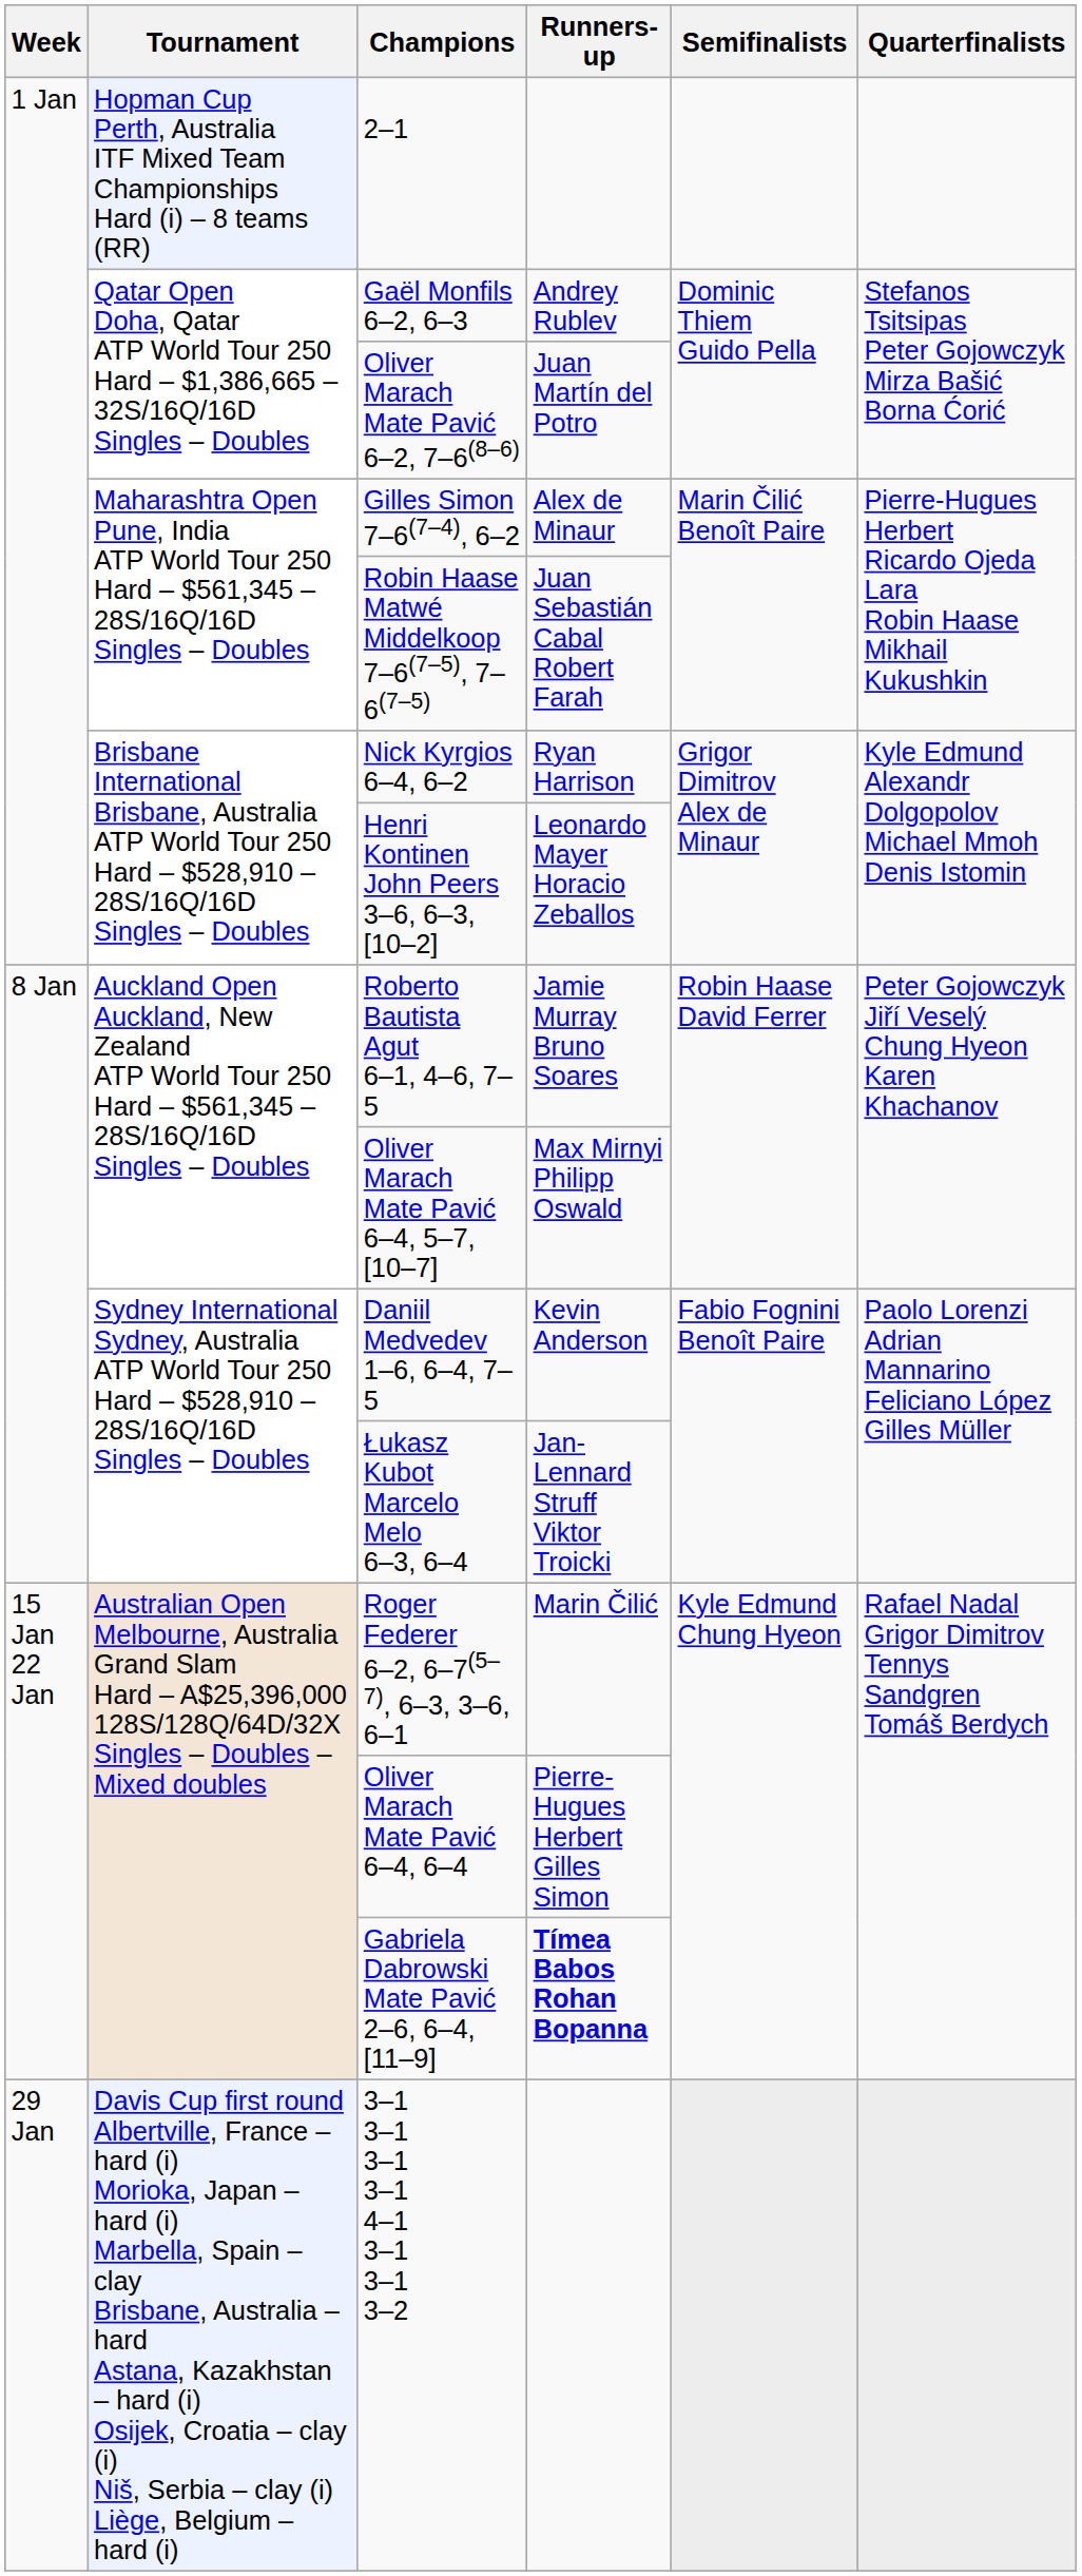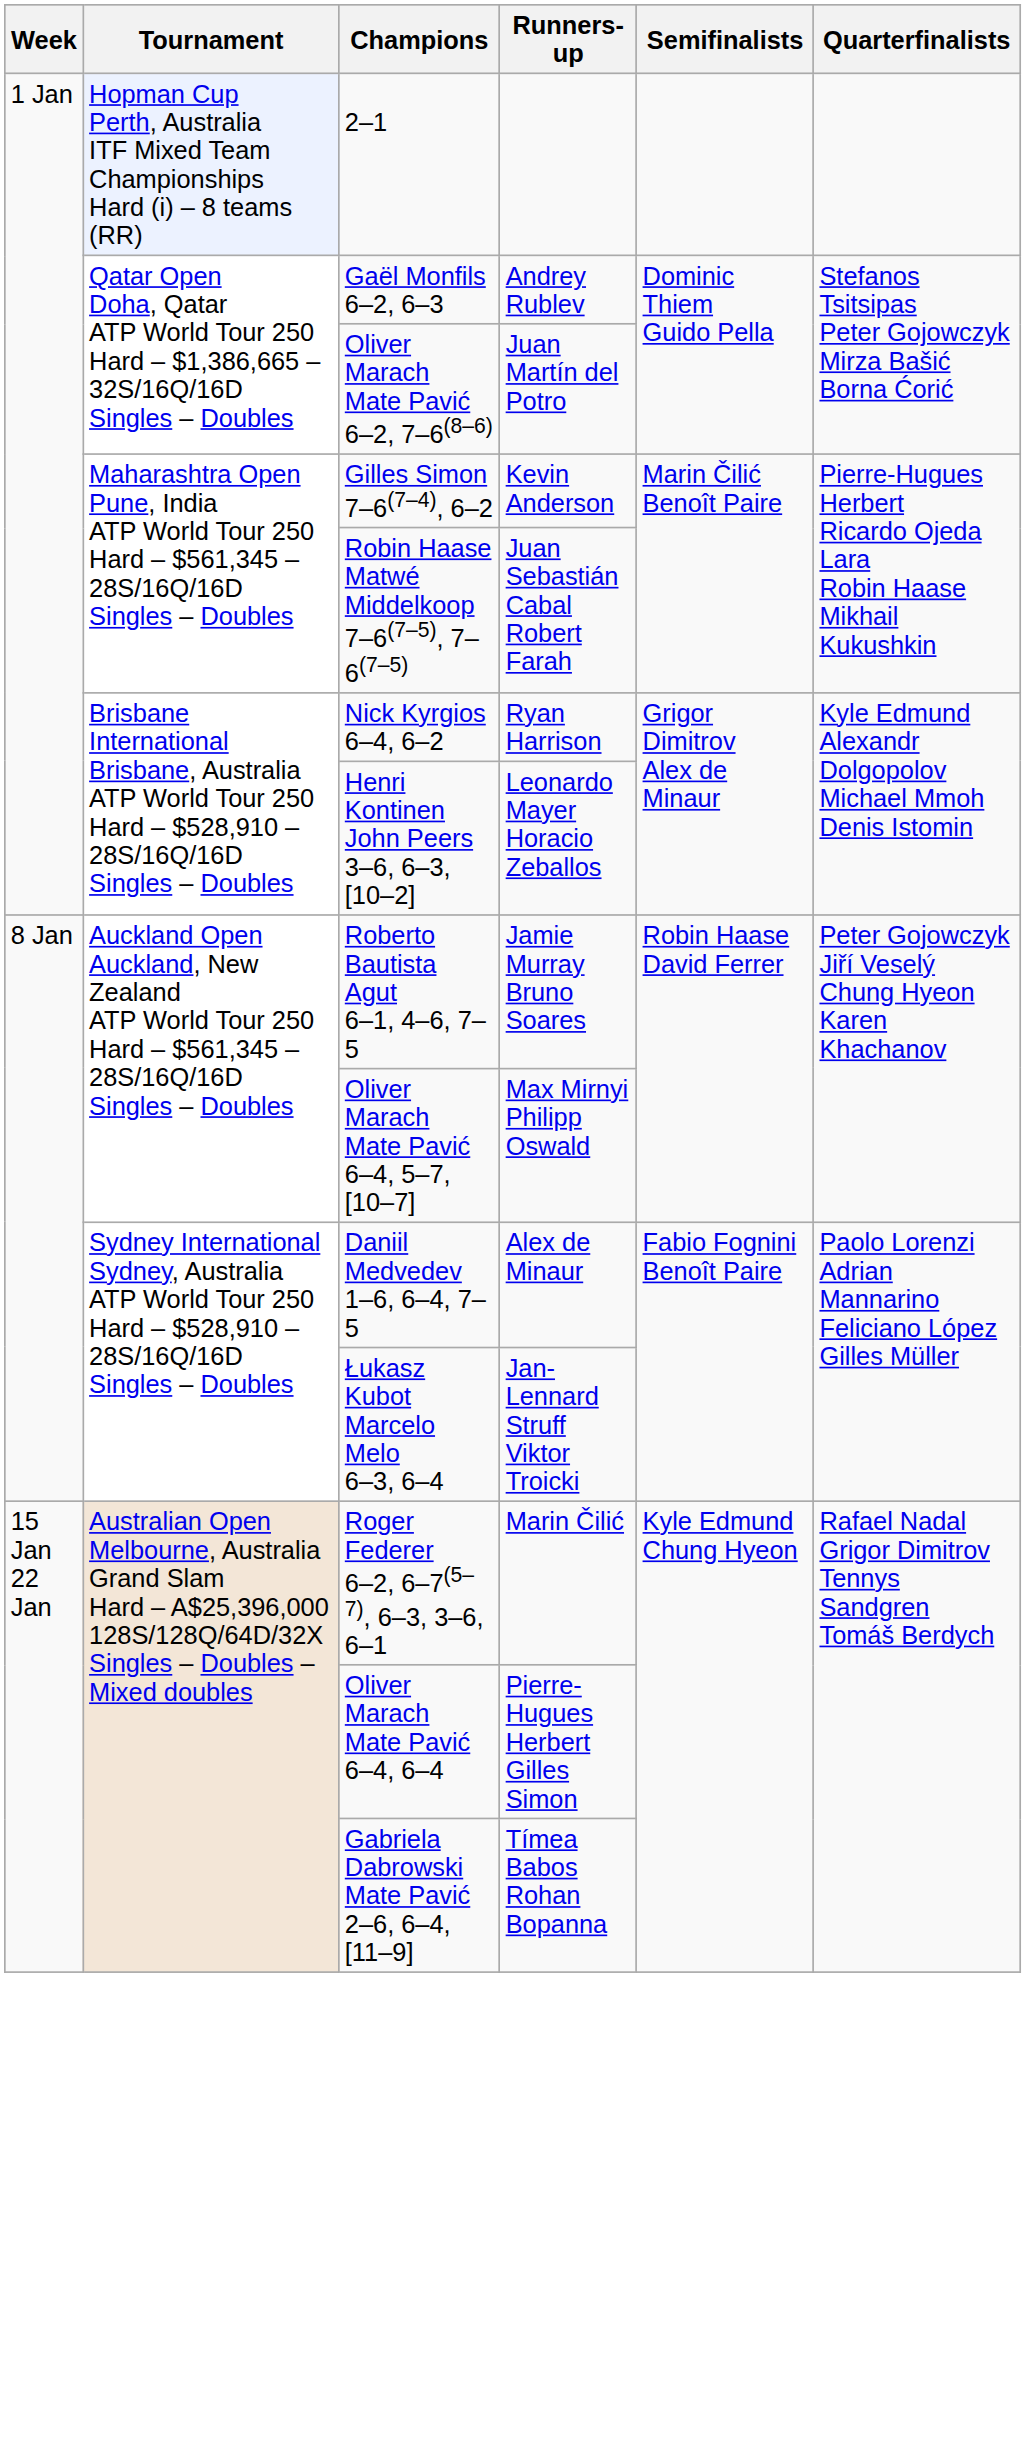 <table class=wikitable style=font-size:95%>
 <tr>
 <th style="width:48px;">Week</th>
 <th style="width:250px;">Tournament</th>
 <th style="width:205px;">Champions</th>
 <th style="width:205px;">Runners-up</th>
 <th style="width:190px;">Semifinalists</th>
 <th style="width:190px;">Quarterfinalists</th>
 </tr>
 <tr valign=top>
 <td rowspan="7">1 Jan</td>
 <td style="background:#ECF2FF;"><a href='#'>Hopman Cup</a><br><a href='#'>Perth</a>, Australia<br>ITF Mixed Team Championships<br>Hard (i) – 8 teams (RR)</td>
 <td> <br> 2–1</td>
 <td></td>
 <td><br><br></td>
 <td><br><br></td>
 </tr>
 <tr valign=top>
 <td style="background:#fff;" rowspan="2"><a href='#'>Qatar Open</a><br> <a href='#'>Doha</a>, Qatar<br>ATP World Tour 250<br>Hard – $1,386,665 – 32S/16Q/16D<br><a href='#'>Singles</a> – <a href='#'>Doubles</a></td>
 <td> <a href='#'>Gaël Monfils</a><br>6–2, 6–3</td>
 <td> <a href='#'>Andrey Rublev</a></td>
 <td rowspan=2> <a href='#'>Dominic Thiem</a><br>  <a href='#'>Guido Pella</a></td>
 <td rowspan=2> <a href='#'>Stefanos Tsitsipas</a> <br>  <a href='#'>Peter Gojowczyk</a> <br> <a href='#'>Mirza Bašić</a> <br>  <a href='#'>Borna Ćorić</a></td>
 </tr>
 <tr valign=top>
 <td> <a href='#'>Oliver Marach</a><br> <a href='#'>Mate Pavić</a><br>6–2, 7–6<sup>(8–6)</sup></td>
 <td> <a href='#'>Juan Martín del Potro</a></td>
 </tr>
 <tr valign=top>
 <td style="background:#fff;" rowspan="2"><a href='#'>Maharashtra Open</a><br> <a href='#'>Pune</a>, India<br>ATP World Tour 250<br>Hard – $561,345 – 28S/16Q/16D<br><a href='#'>Singles</a> – <a href='#'>Doubles</a></td>
 <td> <a href='#'>Gilles Simon</a><br>7–6<sup>(7–4)</sup>, 6–2</td>
-<td> <a href='#'>Alex de Minaur</a></td>
+<td> <a href='#'>Kevin Anderson</a></td>
 <td rowspan=2> <a href='#'>Marin Čilić</a><br> <a href='#'>Benoît Paire</a></td>
 <td rowspan=2> <a href='#'>Pierre-Hugues Herbert</a> <br>  <a href='#'>Ricardo Ojeda Lara</a>  <br> <a href='#'>Robin Haase</a><br>  <a href='#'>Mikhail Kukushkin</a></td>
 </tr>
 <tr valign=top>
 <td> <a href='#'>Robin Haase</a><br> <a href='#'>Matwé Middelkoop</a><br>7–6<sup>(7–5)</sup>, 7–6<sup>(7–5)</sup></td>
 <td> <a href='#'>Juan Sebastián Cabal</a><br> <a href='#'>Robert Farah</a></td>
 </tr>
 <tr valign=top>
 <td style="background:#fff;" rowspan="2"><a href='#'>Brisbane International</a><br> <a href='#'>Brisbane</a>, Australia<br>ATP World Tour 250<br>Hard – $528,910 – 28S/16Q/16D<br><a href='#'>Singles</a> – <a href='#'>Doubles</a></td>
 <td> <a href='#'>Nick Kyrgios</a><br>6–4, 6–2</td>
 <td> <a href='#'>Ryan Harrison</a></td>
 <td rowspan=2> <a href='#'>Grigor Dimitrov</a> <br>  <a href='#'>Alex de Minaur</a></td>
 <td rowspan=2> <a href='#'>Kyle Edmund</a> <br> <a href='#'>Alexandr Dolgopolov</a>  <br> <a href='#'>Michael Mmoh</a> <br>  <a href='#'>Denis Istomin</a></td>
 </tr>
 <tr valign=top>
 <td> <a href='#'>Henri Kontinen</a><br> <a href='#'>John Peers</a><br>3–6, 6–3, [10–2]</td>
 <td> <a href='#'>Leonardo Mayer</a> <br>  <a href='#'>Horacio Zeballos</a></td>
 </tr>
 <tr valign=top>
 <td rowspan=4>8 Jan</td>
 <td style="background:#ffffff;" rowspan="2"><a href='#'>Auckland Open</a><br> <a href='#'>Auckland</a>, New Zealand<br>ATP World Tour 250<br>Hard – $561,345 – 28S/16Q/16D<br><a href='#'>Singles</a> – <a href='#'>Doubles</a></td>
 <td> <a href='#'>Roberto Bautista Agut</a><br>6–1, 4–6, 7–5</td>
 <td> <a href='#'>Jamie Murray</a><br> <a href='#'>Bruno Soares</a></td>
 <td rowspan=2> <a href='#'>Robin Haase</a> <br>  <a href='#'>David Ferrer</a></td>
 <td rowspan=2> <a href='#'>Peter Gojowczyk</a> <br> <a href='#'>Jiří Veselý</a> <br>  <a href='#'>Chung Hyeon</a> <br>  <a href='#'>Karen Khachanov</a></td>
 </tr>
 <tr valign=top>
 <td> <a href='#'>Oliver Marach</a><br> <a href='#'>Mate Pavić</a><br>6–4, 5–7, [10–7]</td>
 <td> <a href='#'>Max Mirnyi</a><br> <a href='#'>Philipp Oswald</a></td>
 </tr>
 <tr valign=top>
 <td style="background:#ffffff;" rowspan="2"><a href='#'>Sydney International</a><br> <a href='#'>Sydney</a>, Australia<br>ATP World Tour 250<br>Hard – $528,910 – 28S/16Q/16D<br><a href='#'>Singles</a> – <a href='#'>Doubles</a></td>
 <td> <a href='#'>Daniil Medvedev</a><br>1–6, 6–4, 7–5</td>
-<td> <a href='#'>Kevin Anderson</a></td>
+<td> <a href='#'>Alex de Minaur</a></td>
 <td rowspan=2> <a href='#'>Fabio Fognini</a> <br> <a href='#'>Benoît Paire</a></td>
 <td rowspan=2> <a href='#'>Paolo Lorenzi</a> <br>  <a href='#'>Adrian Mannarino</a> <br> <a href='#'>Feliciano López</a> <br> <a href='#'>Gilles Müller</a></td>
 </tr>
 <tr valign=top>
 <td> <a href='#'>Łukasz Kubot</a><br> <a href='#'>Marcelo Melo</a><br>6–3, 6–4</td>
 <td> <a href='#'>Jan-Lennard Struff</a><br> <a href='#'>Viktor Troicki</a></td>
 </tr>
 <tr valign=top>
 <td rowspan="3">15 Jan<br>22 Jan</td>
 <td style="background:#F3E6D7;" rowspan="3"><a href='#'>Australian Open</a><br> <a href='#'>Melbourne</a>, Australia<br>Grand Slam<br>Hard – A$25,396,000<br>128S/128Q/64D/32X<br><a href='#'>Singles</a> – <a href='#'>Doubles</a> – <a href='#'>Mixed doubles</a></td>
 <td> <a href='#'>Roger Federer</a><br>6–2, 6–7<sup>(5–7)</sup>, 6–3, 3–6, 6–1</td>
 <td> <a href='#'>Marin Čilić</a></td>
 <td rowspan=3> <a href='#'>Kyle Edmund</a><br> <a href='#'>Chung Hyeon</a></td>
 <td rowspan=3> <a href='#'>Rafael Nadal</a><br> <a href='#'>Grigor Dimitrov</a> <br>  <a href='#'>Tennys Sandgren</a><br> <a href='#'>Tomáš Berdych</a></td>
 </tr>
 <tr valign=top>
 <td> <a href='#'>Oliver Marach</a><br> <a href='#'>Mate Pavić</a><br>6–4, 6–4</td>
 <td> <a href='#'>Pierre-Hugues Herbert</a><br> <a href='#'>Gilles Simon</a></td>
 </tr>
 <tr valign=top>
 <td> <a href='#'>Gabriela Dabrowski</a> <br>  <a href='#'>Mate Pavić</a> <br> 2–6, 6–4, [11–9]</td>
-<td><strong> <a href='#'>Tímea Babos</a> <br>  <a href='#'>Rohan Bopanna</a></strong></td>
-</tr>
-<tr valign=top>
-<td>29 Jan</td>
-<td style="background:#ECF2FF;"><a href='#'>Davis Cup first round</a><br><a href='#'>Albertville</a>, France – hard (i)<br> <a href='#'>Morioka</a>, Japan – hard (i)<br><a href='#'>Marbella</a>, Spain – clay<br><a href='#'>Brisbane</a>, Australia – hard<br><a href='#'>Astana</a>, Kazakhstan – hard (i)<br><a href='#'>Osijek</a>, Croatia – clay (i)<br><a href='#'>Niš</a>, Serbia – clay (i)<br><a href='#'>Liège</a>, Belgium – hard (i)<br></td>
-<td> 3–1<br> 3–1<br> 3–1<br> 3–1<br> 4–1<br> 3–1<br> 3–1<br> 3–2<br></td>
-<td><br><br><br><br><br><br><br></td>
-<td bgcolor="#ededed"></td>
-<td bgcolor="#ededed"></td>
+<td> <a href='#'>Tímea Babos</a> <br>  <a href='#'>Rohan Bopanna</a></td>
 </tr>
 </table>
